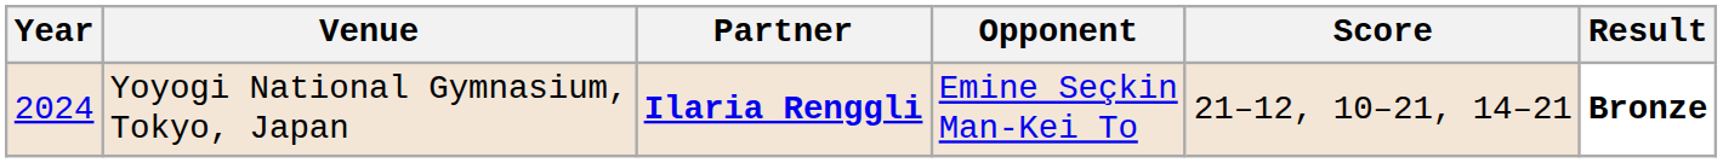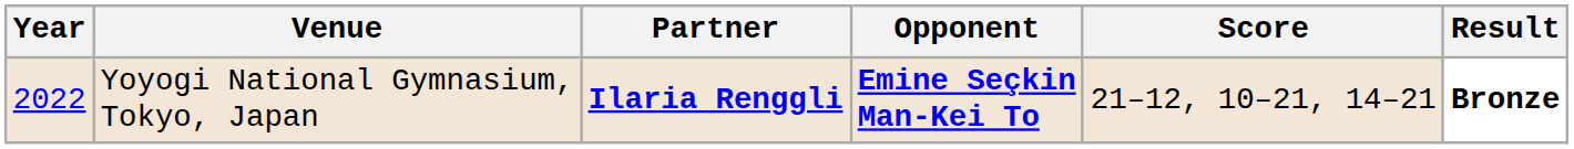 <table class="sortable wikitable" style="font-size: 90%;">
 <tr>
 <th>Year</th>
 <th>Venue</th>
 <th>Partner</th>
 <th>Opponent</th>
 <th>Score</th>
 <th>Result</th>
 </tr>
 <tr style="background:#F3E6D7">
-<td align="center"><a href='#'>2024</a></td>
+<td align="center"><a href='#'>2022</a></td>
 <td align="left">Yoyogi National Gymnasium,<br>Tokyo, Japan</td>
 <td align="left"><strong> <a href='#'>Ilaria Renggli</a></strong></td>
-<td align="left"> <a href='#'>Emine Seçkin</a><br>  <a href='#'>Man-Kei To</a></td>
+<td align="left"><strong> <a href='#'>Emine Seçkin</a><br>  <a href='#'>Man-Kei To</a></strong></td>
 <td align="left">21–12, 10–21, 14–21</td>
 <td style="text-align:left; background:white"> <strong>Bronze</strong></td>
 </tr>
 </table>
